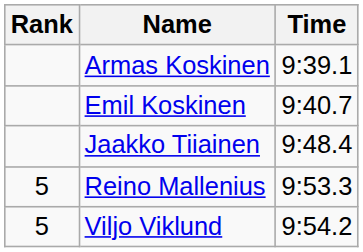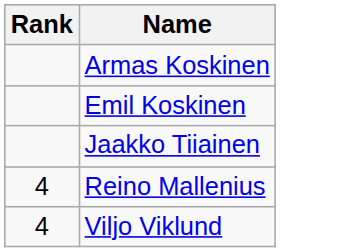 <table class="wikitable" style="text-align:center">
 <tr>
 <th>Rank</th>
 <th>Name</th>
-<th>Time</th>
 </tr>
 <tr>
 <td></td>
 <td align=left><a href='#'>Armas Koskinen</a></td>
-<td>9:39.1</td>
 </tr>
 <tr>
 <td></td>
 <td align=left><a href='#'>Emil Koskinen</a></td>
-<td>9:40.7</td>
 </tr>
 <tr>
 <td></td>
 <td align=left><a href='#'>Jaakko Tiiainen</a></td>
-<td>9:48.4</td>
 </tr>
 <tr>
-<td>5</td>
+<td>4</td>
 <td align=left><a href='#'>Reino Mallenius</a></td>
-<td>9:53.3</td>
 </tr>
 <tr>
-<td>5</td>
+<td>4</td>
 <td align=left><a href='#'>Viljo Viklund</a></td>
-<td>9:54.2</td>
 </tr>
 </table>
